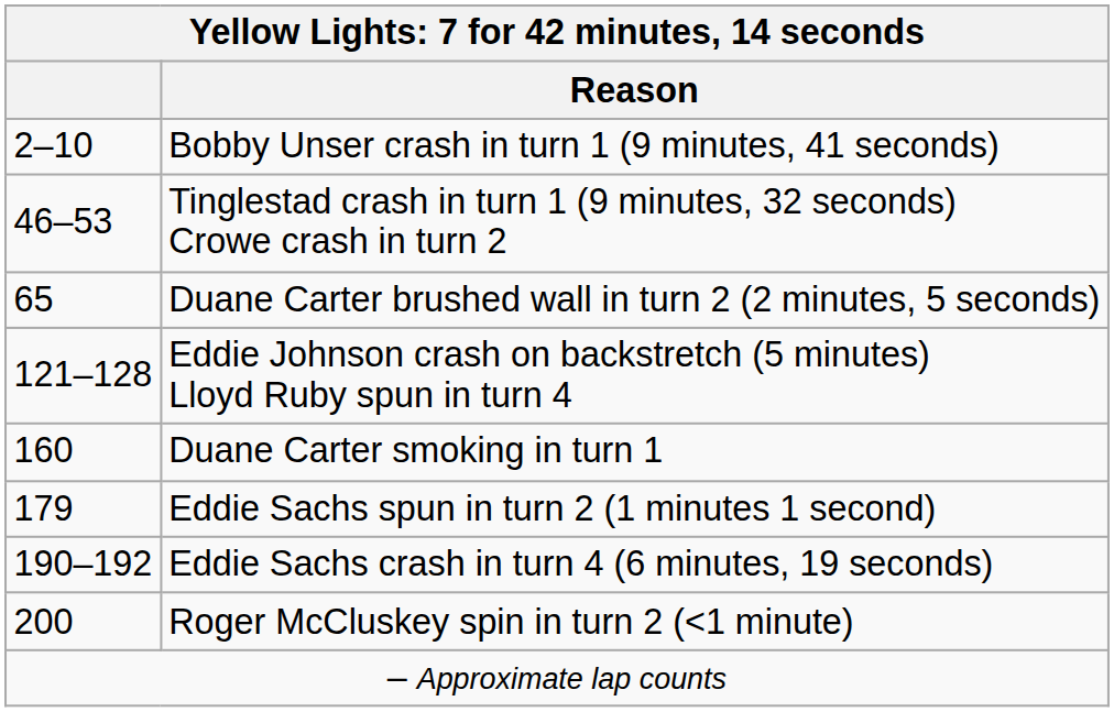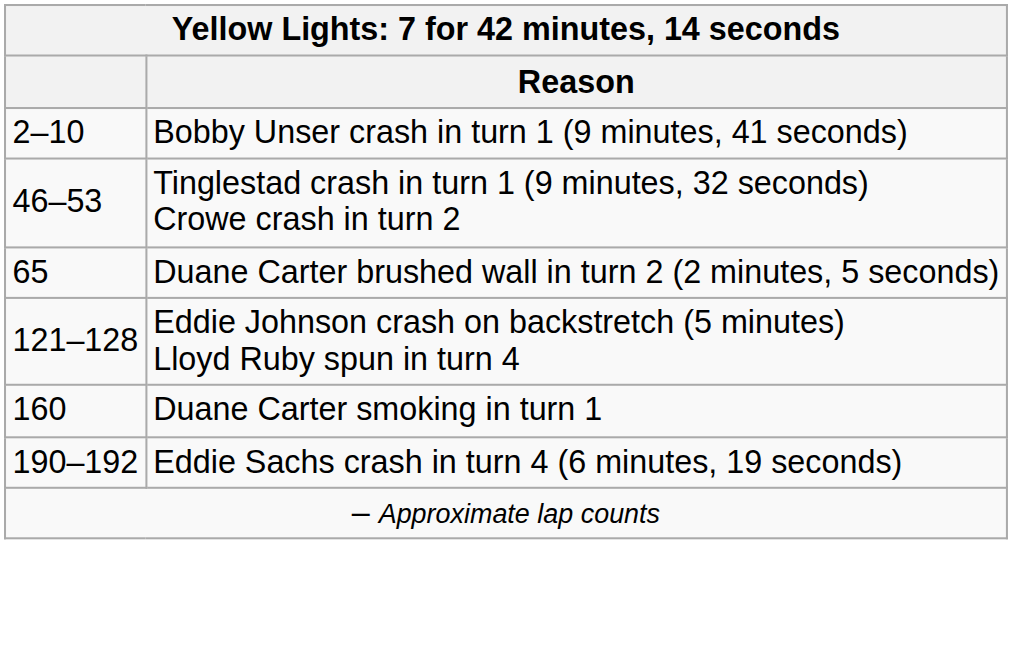 <table class="wikitable">
 <tr>
 <th colspan=2>Yellow Lights: 7 for 42 minutes, 14 seconds</th>
 </tr>
 <tr>
 <th></th>
 <th>Reason</th>
 </tr>
 <tr>
 <td>2–10</td>
 <td>Bobby Unser crash in turn 1 (9 minutes, 41 seconds)</td>
 </tr>
 <tr>
 <td>46–53</td>
 <td>Tinglestad crash in turn 1 (9 minutes, 32 seconds)<br>Crowe crash in turn 2</td>
 </tr>
 <tr>
 <td>65</td>
 <td>Duane Carter brushed wall in turn 2 (2 minutes, 5 seconds)</td>
 </tr>
 <tr>
 <td>121–128</td>
 <td>Eddie Johnson crash on backstretch (5 minutes)<br>Lloyd Ruby spun in turn 4</td>
 </tr>
 <tr>
 <td>160</td>
 <td>Duane Carter smoking in turn 1</td>
 </tr>
 <tr>
-<td>179</td>
-<td>Eddie Sachs spun in turn 2 (1 minutes 1 second)</td>
-</tr>
-<tr>
 <td>190–192</td>
 <td>Eddie Sachs crash in turn 4 (6 minutes, 19 seconds)</td>
-</tr>
-<tr>
-<td>200</td>
-<td>Roger McCluskey spin in turn 2 (<1 minute)</td>
 </tr>
 <tr>
 <td colspan=2 align=center> – <em><small>Approximate lap counts</small></em></td>
 </tr>
 </table>
